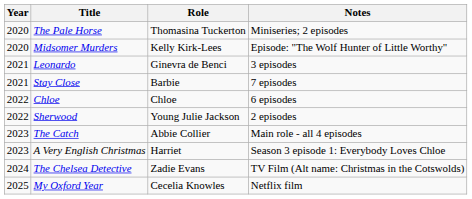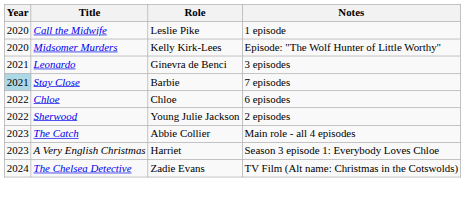 <table class="wikitable plainrowheaders unsortable">
 <tr>
 <th scope="col">Year</th>
 <th scope="col">Title</th>
 <th scope="col">Role</th>
 <th scope="col" class="unsortable">Notes</th>
 </tr>
 <tr>
 <td>2020</td>
-<td><em><a href='#'>The Pale Horse</a></em></td>
-<td>Thomasina Tuckerton</td>
-<td>Miniseries; 2 episodes</td>
+<td><em><a href='#'>Call the Midwife</a></em></td>
+<td>Leslie Pike</td>
+<td>1 episode</td>
 </tr>
 <tr>
 <td>2020</td>
 <td><em><a href='#'>Midsomer Murders</a></em></td>
 <td>Kelly Kirk-Lees</td>
 <td>Episode: "The Wolf Hunter of Little Worthy"</td>
 </tr>
 <tr>
 <td>2021</td>
 <td><em><a href='#'>Leonardo</a></em></td>
 <td>Ginevra de Benci</td>
 <td>3 episodes</td>
 </tr>
 <tr>
-<td>2021</td>
+<td style="background: lightblue;">2021</td>
 <td><em><a href='#'>Stay Close</a></em></td>
 <td>Barbie</td>
 <td>7 episodes</td>
 </tr>
 <tr>
 <td>2022</td>
 <td><em><a href='#'>Chloe</a></em></td>
 <td>Chloe</td>
 <td>6 episodes</td>
 </tr>
 <tr>
 <td>2022</td>
 <td><em><a href='#'>Sherwood</a></em></td>
 <td>Young Julie Jackson</td>
 <td>2 episodes</td>
 </tr>
 <tr>
 <td>2023</td>
 <td><em><a href='#'>The Catch</a></em></td>
 <td>Abbie Collier</td>
 <td>Main role - all 4 episodes</td>
 </tr>
 <tr>
 <td>2023</td>
 <td><em>A Very English Christmas</em></td>
 <td>Harriet</td>
 <td>Season 3 episode 1: Everybody Loves Chloe</td>
 </tr>
 <tr>
 <td>2024</td>
 <td><em><a href='#'>The Chelsea Detective</a></em></td>
 <td>Zadie Evans</td>
 <td>TV Film (Alt name: Christmas in the Cotswolds)</td>
 </tr>
-<tr>
-<td>2025</td>
-<td><em><a href='#'>My Oxford Year</a></em></td>
-<td>Cecelia Knowles</td>
-<td>Netflix film</td>
-</tr>
 </table>
